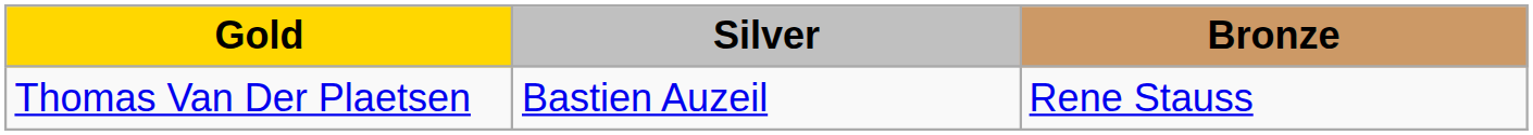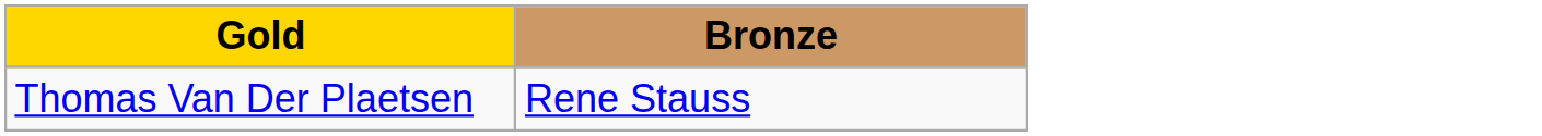 <table class="wikitable" style="text-align:left">
 <tr align="center">
 <td width=200 bgcolor=gold><strong>Gold</strong></td>
-<td width=200 bgcolor=silver><strong>Silver</strong></td>
 <td width=200 bgcolor=CC9966><strong>Bronze</strong></td>
 </tr>
 <tr>
 <td><a href='#'>Thomas Van Der Plaetsen</a><br><em></em></td>
-<td><a href='#'>Bastien Auzeil</a><br><em></em></td>
 <td><a href='#'>Rene Stauss</a><br><em></em></td>
 </tr>
 </table>
